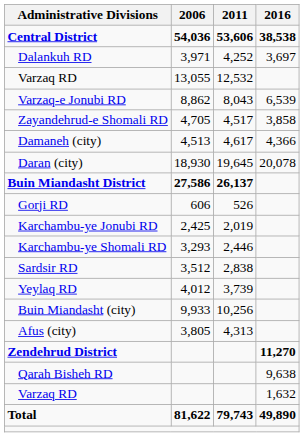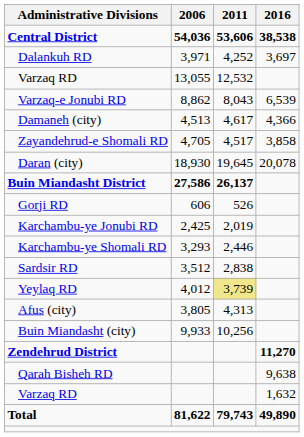 <table class="wikitable">
 <tr>
 <th>Administrative Divisions</th>
 <th>2006</th>
 <th>2011</th>
 <th>2016</th>
 </tr>
 <tr>
 <td><strong><a href='#'>Central District</a></strong></td>
 <td style="text-align: right;"><strong>54,036</strong></td>
 <td style="text-align: right;"><strong>53,606</strong></td>
 <td style="text-align: right;"><strong>38,538</strong></td>
 </tr>
 <tr>
 <td style="padding-left: 1em;"><a href='#'>Dalankuh RD</a></td>
 <td style="text-align: right;">3,971</td>
 <td style="text-align: right;">4,252</td>
 <td style="text-align: right;">3,697</td>
 </tr>
 <tr>
 <td style="padding-left: 1em;">Varzaq RD</td>
 <td style="text-align: right;">13,055</td>
 <td style="text-align: right;">12,532</td>
 <td style="text-align: right;"></td>
 </tr>
 <tr>
 <td style="padding-left: 1em;"><a href='#'>Varzaq-e Jonubi RD</a></td>
 <td style="text-align: right;">8,862</td>
 <td style="text-align: right;">8,043</td>
 <td style="text-align: right;">6,539</td>
 </tr>
 <tr>
+<td style="padding-left: 1em;"><a href='#'>Damaneh</a> (city)</td>
+<td style="text-align: right;">4,513</td>
+<td style="text-align: right;">4,617</td>
+<td style="text-align: right;">4,366</td>
+</tr>
+<tr>
 <td style="padding-left: 1em;"><a href='#'>Zayandehrud-e Shomali RD</a></td>
 <td style="text-align: right;">4,705</td>
 <td style="text-align: right;">4,517</td>
 <td style="text-align: right;">3,858</td>
-</tr>
-<tr>
-<td style="padding-left: 1em;"><a href='#'>Damaneh</a> (city)</td>
-<td style="text-align: right;">4,513</td>
-<td style="text-align: right;">4,617</td>
-<td style="text-align: right;">4,366</td>
 </tr>
 <tr>
 <td style="padding-left: 1em;"><a href='#'>Daran</a> (city)</td>
 <td style="text-align: right;">18,930</td>
 <td style="text-align: right;">19,645</td>
 <td style="text-align: right;">20,078</td>
 </tr>
 <tr>
 <td><strong><a href='#'>Buin Miandasht District</a></strong></td>
 <td style="text-align: right;"><strong>27,586</strong></td>
 <td style="text-align: right;"><strong>26,137</strong></td>
 <td style="text-align: right;"></td>
 </tr>
 <tr>
 <td style="padding-left: 1em;"><a href='#'>Gorji RD</a></td>
 <td style="text-align: right;">606</td>
 <td style="text-align: right;">526</td>
 <td style="text-align: right;"></td>
 </tr>
 <tr>
 <td style="padding-left: 1em;"><a href='#'>Karchambu-ye Jonubi RD</a></td>
 <td style="text-align: right;">2,425</td>
 <td style="text-align: right;">2,019</td>
 <td style="text-align: right;"></td>
 </tr>
 <tr>
 <td style="padding-left: 1em;"><a href='#'>Karchambu-ye Shomali RD</a></td>
 <td style="text-align: right;">3,293</td>
 <td style="text-align: right;">2,446</td>
 <td style="text-align: right;"></td>
 </tr>
 <tr>
 <td style="padding-left: 1em;"><a href='#'>Sardsir RD</a></td>
 <td style="text-align: right;">3,512</td>
 <td style="text-align: right;">2,838</td>
 <td style="text-align: right;"></td>
 </tr>
 <tr>
 <td style="padding-left: 1em;"><a href='#'>Yeylaq RD</a></td>
 <td style="text-align: right;">4,012</td>
-<td style="text-align: right;">3,739</td>
+<td style="background: khaki; text-align: right;">3,739</td>
+<td style="text-align: right;"></td>
+</tr>
+<tr>
+<td style="padding-left: 1em;"><a href='#'>Afus</a> (city)</td>
+<td style="text-align: right;">3,805</td>
+<td style="text-align: right;">4,313</td>
 <td style="text-align: right;"></td>
 </tr>
 <tr>
 <td style="padding-left: 1em;"><a href='#'>Buin Miandasht</a> (city)</td>
 <td style="text-align: right;">9,933</td>
 <td style="text-align: right;">10,256</td>
-<td style="text-align: right;"></td>
-</tr>
-<tr>
-<td style="padding-left: 1em;"><a href='#'>Afus</a> (city)</td>
-<td style="text-align: right;">3,805</td>
-<td style="text-align: right;">4,313</td>
 <td style="text-align: right;"></td>
 </tr>
 <tr>
 <td><strong><a href='#'>Zendehrud District</a></strong></td>
 <td style="text-align: right;"></td>
 <td style="text-align: right;"></td>
 <td style="text-align: right;"><strong>11,270</strong></td>
 </tr>
 <tr>
 <td style="padding-left: 1em;"><a href='#'>Qarah Bisheh RD</a></td>
 <td style="text-align: right;"></td>
 <td style="text-align: right;"></td>
 <td style="text-align: right;">9,638</td>
 </tr>
 <tr>
 <td style="padding-left: 1em;"><a href='#'>Varzaq RD</a></td>
 <td style="text-align: right;"></td>
 <td style="text-align: right;"></td>
 <td style="text-align: right;">1,632</td>
 </tr>
 <tr>
 <td><strong>Total</strong></td>
 <td style="text-align: right;"><strong>81,622</strong></td>
 <td style="text-align: right;"><strong>79,743</strong></td>
 <td style="text-align: right;"><strong>49,890</strong></td>
 </tr>
 <tr>
 <td colspan=4></td>
 </tr>
 </table>
